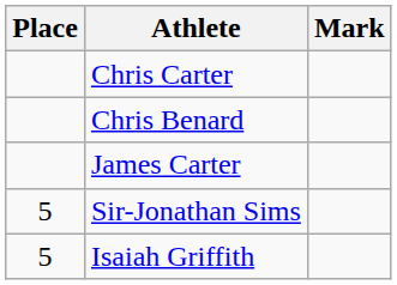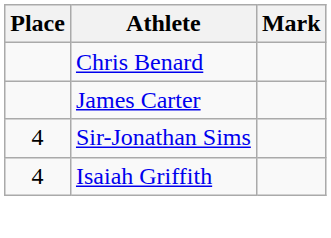 <table class="wikitable">
 <tr>
 <th>Place</th>
 <th>Athlete</th>
 <th>Mark</th>
-</tr>
-<tr>
-<td align=center></td>
-<td><a href='#'>Chris Carter</a></td>
-<td></td>
 </tr>
 <tr>
 <td align=center></td>
 <td><a href='#'>Chris Benard</a></td>
 <td></td>
 </tr>
 <tr>
 <td align=center></td>
 <td><a href='#'>James Carter</a></td>
 <td></td>
 </tr>
 <tr>
-<td align=center>5</td>
+<td align=center>4</td>
 <td><a href='#'>Sir-Jonathan Sims</a></td>
 <td></td>
 </tr>
 <tr>
-<td align=center>5</td>
+<td align=center>4</td>
 <td><a href='#'>Isaiah Griffith</a></td>
 <td></td>
 </tr>
 </table>
